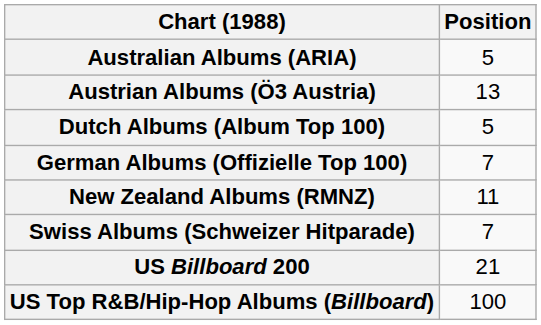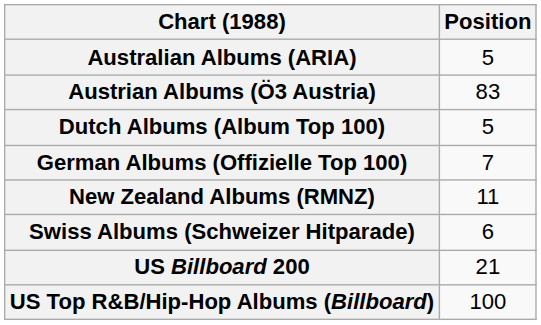 <table class="wikitable sortable plainrowheaders" style="text-align:center">
 <tr>
 <th scope="col">Chart (1988)</th>
 <th scope="col">Position</th>
 </tr>
 <tr>
 <th scope="row">Australian Albums (ARIA)</th>
 <td>5</td>
 </tr>
 <tr>
 <th scope="row">Austrian Albums (Ö3 Austria)</th>
-<td>13</td>
+<td>83</td>
 </tr>
 <tr>
 <th scope="row">Dutch Albums (Album Top 100)</th>
 <td>5</td>
 </tr>
 <tr>
 <th scope="row">German Albums (Offizielle Top 100)</th>
 <td>7</td>
 </tr>
 <tr>
 <th scope="row">New Zealand Albums (RMNZ)</th>
 <td>11</td>
 </tr>
 <tr>
 <th scope="row">Swiss Albums (Schweizer Hitparade)</th>
-<td>7</td>
+<td>6</td>
 </tr>
 <tr>
 <th scope="row">US <em>Billboard</em> 200</th>
 <td>21</td>
 </tr>
 <tr>
 <th scope="row">US Top R&B/Hip-Hop Albums (<em>Billboard</em>)</th>
 <td>100</td>
 </tr>
 </table>
